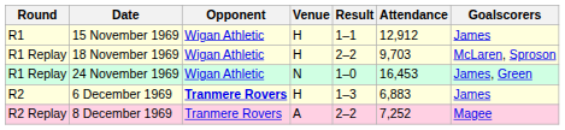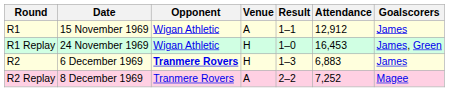 <table class="wikitable">
 <tr>
 <th>Round</th>
 <th>Date</th>
 <th>Opponent</th>
 <th>Venue</th>
 <th>Result</th>
 <th>Attendance</th>
 <th>Goalscorers</th>
 </tr>
 <tr style="background-color: #ffffdd;">
 <td>R1</td>
 <td>15 November 1969</td>
 <td><a href='#'>Wigan Athletic</a></td>
-<td>H</td>
+<td>A</td>
 <td>1–1</td>
 <td>12,912</td>
 <td><a href='#'>James</a></td>
-</tr>
-<tr style="background-color: #ffffdd;">
-<td>R1 Replay</td>
-<td>18 November 1969</td>
-<td><a href='#'>Wigan Athletic</a></td>
-<td>H</td>
-<td>2–2</td>
-<td>9,703</td>
-<td><a href='#'>McLaren</a>, <a href='#'>Sproson</a></td>
 </tr>
 <tr style="background-color: #d0ffe3;">
 <td>R1 Replay</td>
 <td>24 November 1969</td>
 <td><a href='#'>Wigan Athletic</a></td>
-<td>N</td>
+<td>H</td>
 <td>1–0</td>
 <td>16,453</td>
 <td><a href='#'>James</a>, <a href='#'>Green</a></td>
 </tr>
 <tr style="background-color: #ffffdd;">
 <td>R2</td>
 <td>6 December 1969</td>
 <td><strong><a href='#'>Tranmere Rovers</a></strong></td>
 <td>H</td>
 <td>1–3</td>
 <td>6,883</td>
 <td><a href='#'>James</a></td>
 </tr>
 <tr style="background-color: #ffd0e3;">
 <td>R2 Replay</td>
 <td>8 December 1969</td>
 <td><a href='#'>Tranmere Rovers</a></td>
 <td>A</td>
 <td>2–2</td>
 <td>7,252</td>
 <td><a href='#'>Magee</a></td>
 </tr>
 </table>
